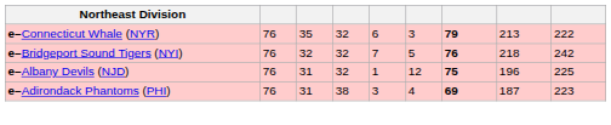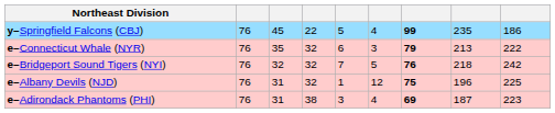 <table class="wikitable" style="width:50em">
 <tr bgcolor="#DDDDFF">
 <th width="35%">Northeast Division</th>
 <th width="5%"></th>
 <th width="5%"></th>
 <th width="5%"></th>
 <th width="5%"></th>
 <th width="5%"></th>
 <th width="7.5%"></th>
 <th width="7.5%"></th>
 <th width="7.5%"></th>
+</tr>
+<tr bgcolor=#97DEFF>
+<td><strong>y–</strong><a href='#'>Springfield Falcons</a> (<a href='#'>CBJ</a>)</td>
+<td>76</td>
+<td>45</td>
+<td>22</td>
+<td>5</td>
+<td>4</td>
+<td><strong>99</strong></td>
+<td>235</td>
+<td>186</td>
 </tr>
 <tr bgcolor=#ffcccc>
 <td><strong>e–</strong><a href='#'>Connecticut Whale</a> (<a href='#'>NYR</a>)</td>
 <td>76</td>
 <td>35</td>
 <td>32</td>
 <td>6</td>
 <td>3</td>
 <td><strong>79</strong></td>
 <td>213</td>
 <td>222</td>
 </tr>
 <tr bgcolor=#ffcccc>
 <td><strong>e–</strong><a href='#'>Bridgeport Sound Tigers</a> (<a href='#'>NYI</a>)</td>
 <td>76</td>
 <td>32</td>
 <td>32</td>
 <td>7</td>
 <td>5</td>
 <td><strong>76</strong></td>
 <td>218</td>
 <td>242</td>
 </tr>
 <tr bgcolor=#ffcccc>
 <td><strong>e–</strong><a href='#'>Albany Devils</a> (<a href='#'>NJD</a>)</td>
 <td>76</td>
 <td>31</td>
 <td>32</td>
 <td>1</td>
 <td>12</td>
 <td><strong>75</strong></td>
 <td>196</td>
 <td>225</td>
 </tr>
 <tr bgcolor=#ffcccc>
 <td><strong>e–</strong><a href='#'>Adirondack Phantoms</a> (<a href='#'>PHI</a>)</td>
 <td>76</td>
 <td>31</td>
 <td>38</td>
 <td>3</td>
 <td>4</td>
 <td><strong>69</strong></td>
 <td>187</td>
 <td>223</td>
 </tr>
 </table>
